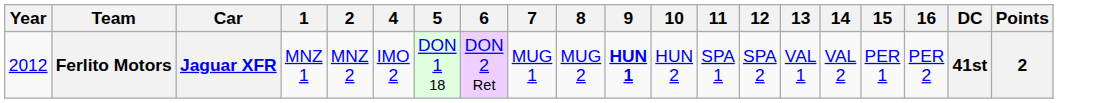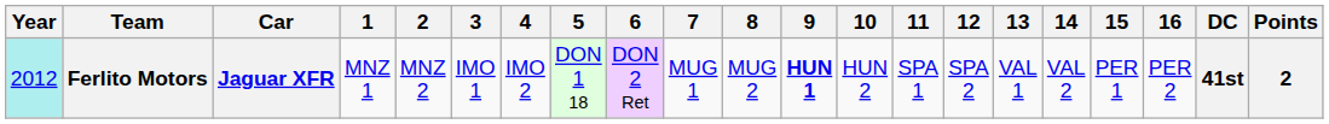 <table class="wikitable" style="text-align:center; font-size:85%">
 <tr>
 <th>Year</th>
 <th>Team</th>
 <th>Car</th>
 <th>1</th>
 <th>2</th>
+<th>3</th>
 <th>4</th>
 <th>5</th>
 <th>6</th>
 <th>7</th>
 <th>8</th>
 <th>9</th>
 <th>10</th>
 <th>11</th>
 <th>12</th>
 <th>13</th>
 <th>14</th>
 <th>15</th>
 <th>16</th>
 <th>DC</th>
 <th>Points</th>
 </tr>
 <tr>
-<td><a href='#'>2012</a></td>
+<td style="background: paleturquoise;"><a href='#'>2012</a></td>
 <th nowrap>Ferlito Motors</th>
 <th nowrap><a href='#'>Jaguar XFR</a></th>
 <td><a href='#'>MNZ<br>1</a></td>
 <td><a href='#'>MNZ<br>2</a></td>
+<td><a href='#'>IMO<br>1</a></td>
 <td><a href='#'>IMO<br>2</a></td>
 <td style="background:#DFFFDF;"><a href='#'>DON<br>1</a><br><small>18</small></td>
 <td style="background:#EFCFFF;"><a href='#'>DON<br>2</a><br><small>Ret</small></td>
 <td><a href='#'>MUG<br>1</a></td>
 <td><a href='#'>MUG<br>2</a></td>
 <td><strong><a href='#'>HUN<br>1</a></strong></td>
 <td><a href='#'>HUN<br>2</a></td>
 <td><a href='#'>SPA<br>1</a></td>
 <td><a href='#'>SPA<br>2</a></td>
 <td><a href='#'>VAL<br>1</a></td>
 <td><a href='#'>VAL<br>2</a></td>
 <td><a href='#'>PER<br>1</a></td>
 <td><a href='#'>PER<br>2</a></td>
 <th>41st</th>
 <th>2</th>
 </tr>
 </table>
